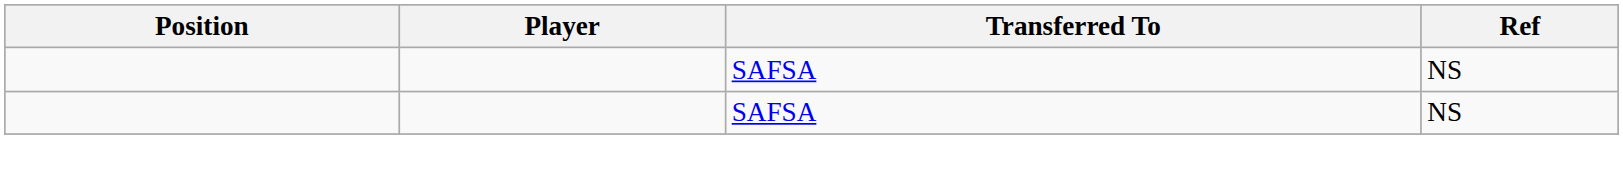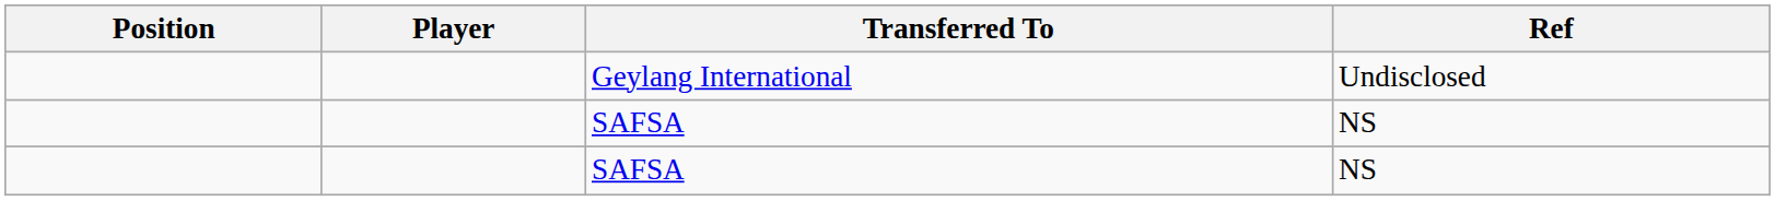 <table class="wikitable sortable" style="width:60%; text-align:center; font-size:100%; text-align:left;">
 <tr>
 <th><strong>Position</strong></th>
 <th><strong>Player</strong></th>
 <th><strong>Transferred To</strong></th>
 <th><strong>Ref</strong></th>
+</tr>
+<tr>
+<td></td>
+<td></td>
+<td> <a href='#'>Geylang International</a></td>
+<td>Undisclosed </td>
 </tr>
 <tr>
 <td></td>
 <td></td>
 <td> <a href='#'>SAFSA</a></td>
 <td>NS </td>
 </tr>
 <tr>
 <td></td>
 <td></td>
 <td> <a href='#'>SAFSA</a></td>
 <td>NS </td>
 </tr>
 </table>
